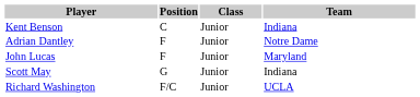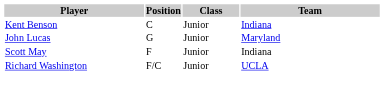 <table style="width:600px" "border:'1' 'solid' 'gray'">
 <tr>
 <th bgcolor="#CCCCCC" style="width:40%">Player</th>
 <th bgcolor="#CCCCCC" style="width:4%">Position</th>
 <th bgcolor="#CCCCCC" style="width:16%">Class</th>
 <th bgcolor="#CCCCCC" style="width:40%">Team</th>
 </tr>
 <tr>
 <td><a href='#'>Kent Benson</a></td>
 <td>C</td>
 <td>Junior</td>
 <td><a href='#'>Indiana</a></td>
 </tr>
 <tr>
-<td><a href='#'>Adrian Dantley</a></td>
-<td>F</td>
-<td>Junior</td>
-<td><a href='#'>Notre Dame</a></td>
-</tr>
-<tr>
 <td><a href='#'>John Lucas</a></td>
-<td>F</td>
+<td>G</td>
 <td>Junior</td>
 <td><a href='#'>Maryland</a></td>
 </tr>
 <tr>
 <td><a href='#'>Scott May</a></td>
-<td>G</td>
+<td>F</td>
 <td>Junior</td>
 <td>Indiana</td>
 </tr>
 <tr>
 <td><a href='#'>Richard Washington</a></td>
 <td>F/C</td>
 <td>Junior</td>
 <td><a href='#'>UCLA</a></td>
 </tr>
 </table>
